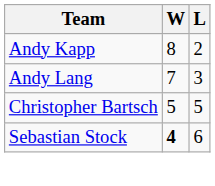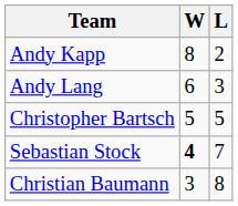 <table class=wikitable>
 <tr>
 <th>Team</th>
 <th>W</th>
 <th>L</th>
 </tr>
 <tr>
 <td><a href='#'>Andy Kapp</a></td>
 <td>8</td>
 <td>2</td>
 </tr>
 <tr>
 <td><a href='#'>Andy Lang</a></td>
-<td>7</td>
+<td>6</td>
 <td>3</td>
 </tr>
 <tr>
 <td><a href='#'>Christopher Bartsch</a></td>
 <td>5</td>
 <td>5</td>
 </tr>
 <tr>
 <td><a href='#'>Sebastian Stock</a></td>
 <td><strong>4</strong></td>
-<td>6</td>
+<td>7</td>
+</tr>
+<tr>
+<td><a href='#'>Christian Baumann</a></td>
+<td>3</td>
+<td>8</td>
 </tr>
 </table>
